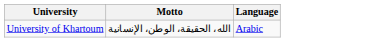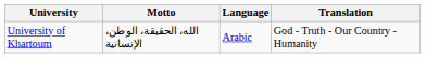 <table class="wikitable sortable plainrowheaders">
 <tr>
 <th>University</th>
 <th>Motto</th>
 <th>Language</th>
+<th>Translation</th>
 </tr>
 <tr>
 <td><a href='#'>University of Khartoum</a></td>
 <td>الله، الحقيقة، الوطن، الإنسانية</td>
 <td><a href='#'>Arabic</a></td>
+<td>God - Truth - Our Country - Humanity</td>
 </tr>
 </table>
